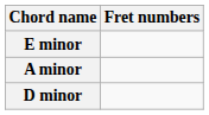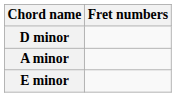 <table class="wikitable">
 <tr>
 <th>Chord name</th>
 <th>Fret numbers</th>
 </tr>
 <tr>
-<th>E minor</th>
+<th>D minor</th>
 <td></td>
 </tr>
 <tr>
 <th>A minor</th>
 <td></td>
 </tr>
 <tr>
-<th>D minor</th>
+<th>E minor</th>
 <td></td>
 </tr>
 </table>
